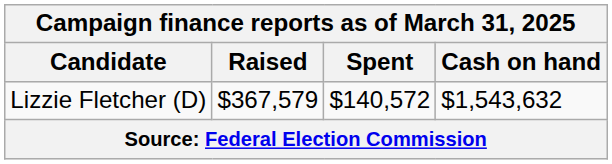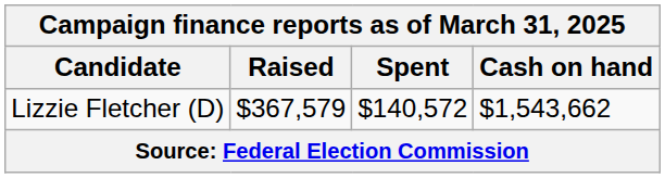 <table class="wikitable sortable">
 <tr>
 <th colspan=4>Campaign finance reports as of March 31, 2025</th>
 </tr>
 <tr style="text-align:center;">
 <th>Candidate</th>
 <th>Raised</th>
 <th>Spent</th>
 <th>Cash on hand</th>
 </tr>
 <tr>
 <td>Lizzie Fletcher (D)</td>
 <td>$367,579</td>
 <td>$140,572</td>
-<td>$1,543,632</td>
+<td>$1,543,662</td>
 </tr>
 <tr>
 <th colspan="4"><small>Source: <a href='#'>Federal Election Commission</a></small></th>
 </tr>
 </table>
